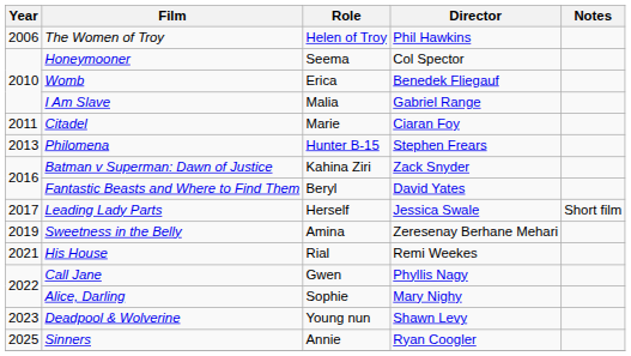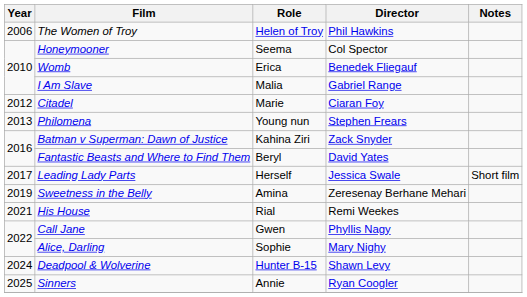 <table class="wikitable sortable">
 <tr>
 <th>Year</th>
 <th>Film</th>
 <th>Role</th>
 <th>Director</th>
 <th>Notes</th>
 </tr>
 <tr>
 <td rowspan="1">2006</td>
 <td><em>The Women of Troy</em></td>
 <td><a href='#'>Helen of Troy</a></td>
 <td><a href='#'>Phil Hawkins</a></td>
 <td></td>
 </tr>
 <tr>
 <td rowspan="3">2010</td>
 <td><em><a href='#'>Honeymooner</a></em></td>
 <td>Seema</td>
 <td>Col Spector</td>
 <td></td>
 </tr>
 <tr>
 <td><em><a href='#'>Womb</a></em></td>
 <td>Erica</td>
 <td><a href='#'>Benedek Fliegauf</a></td>
 <td></td>
 </tr>
 <tr>
 <td><em><a href='#'>I Am Slave</a></em></td>
 <td>Malia</td>
 <td><a href='#'>Gabriel Range</a></td>
 <td></td>
 </tr>
 <tr>
-<td>2011</td>
+<td>2012</td>
 <td><em><a href='#'>Citadel</a></em></td>
 <td>Marie</td>
 <td><a href='#'>Ciaran Foy</a></td>
 <td></td>
 </tr>
 <tr>
 <td>2013</td>
 <td><em><a href='#'>Philomena</a></em></td>
-<td><a href='#'>Hunter B-15</a></td>
+<td>Young nun</td>
 <td><a href='#'>Stephen Frears</a></td>
 <td></td>
 </tr>
 <tr>
 <td rowspan=2>2016</td>
 <td><em><a href='#'>Batman v Superman: Dawn of Justice</a></em></td>
 <td>Kahina Ziri</td>
 <td><a href='#'>Zack Snyder</a></td>
 <td></td>
 </tr>
 <tr>
 <td><em><a href='#'>Fantastic Beasts and Where to Find Them</a></em></td>
 <td>Beryl</td>
 <td><a href='#'>David Yates</a></td>
 <td></td>
 </tr>
 <tr>
 <td>2017</td>
 <td><em><a href='#'>Leading Lady Parts</a></em></td>
 <td>Herself</td>
 <td><a href='#'>Jessica Swale</a></td>
 <td>Short film</td>
 </tr>
 <tr>
 <td>2019</td>
 <td><em><a href='#'>Sweetness in the Belly</a></em></td>
 <td>Amina</td>
 <td>Zeresenay Berhane Mehari</td>
 <td></td>
 </tr>
 <tr>
 <td>2021</td>
 <td><em><a href='#'>His House</a></em></td>
 <td>Rial</td>
 <td>Remi Weekes</td>
 <td></td>
 </tr>
 <tr>
 <td rowspan=2>2022</td>
 <td><em><a href='#'>Call Jane</a></em></td>
 <td>Gwen</td>
 <td><a href='#'>Phyllis Nagy</a></td>
 <td></td>
 </tr>
 <tr>
 <td><em><a href='#'>Alice, Darling</a></em></td>
 <td>Sophie</td>
 <td><a href='#'>Mary Nighy</a></td>
 <td></td>
 </tr>
 <tr>
-<td>2023</td>
+<td>2024</td>
 <td><em><a href='#'>Deadpool & Wolverine</a></em></td>
-<td>Young nun</td>
+<td><a href='#'>Hunter B-15</a></td>
 <td><a href='#'>Shawn Levy</a></td>
 <td></td>
 </tr>
 <tr>
 <td>2025</td>
 <td><em><a href='#'>Sinners</a></em></td>
 <td>Annie</td>
 <td><a href='#'>Ryan Coogler</a></td>
 <td></td>
 </tr>
 <tr>
 </tr>
 </table>
